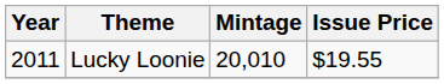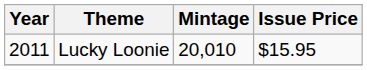 <table class="wikitable">
 <tr>
 <th>Year</th>
 <th>Theme</th>
 <th>Mintage</th>
 <th>Issue Price</th>
 </tr>
 <tr>
 <td>2011</td>
 <td>Lucky Loonie</td>
 <td>20,010</td>
-<td>$19.55</td>
+<td>$15.95</td>
 </tr>
 <tr>
 </tr>
 </table>
